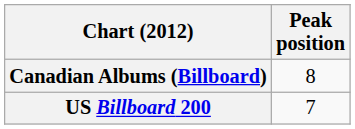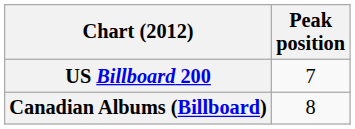 <table class="wikitable sortable plainrowheaders">
 <tr>
 <th scope="col">Chart (2012)</th>
 <th scope="col">Peak<br>position</th>
 </tr>
 <tr>
+<th scope="row">US <a href='#'><em>Billboard</em> 200</a></th>
+<td style="text-align:center;">7</td>
+</tr>
+<tr>
 <th scope="row">Canadian Albums (<a href='#'>Billboard</a>)</th>
 <td style="text-align:center;">8</td>
 </tr>
-<tr>
-<th scope="row">US <a href='#'><em>Billboard</em> 200</a></th>
-<td style="text-align:center;">7</td>
-</tr>
 </table>
